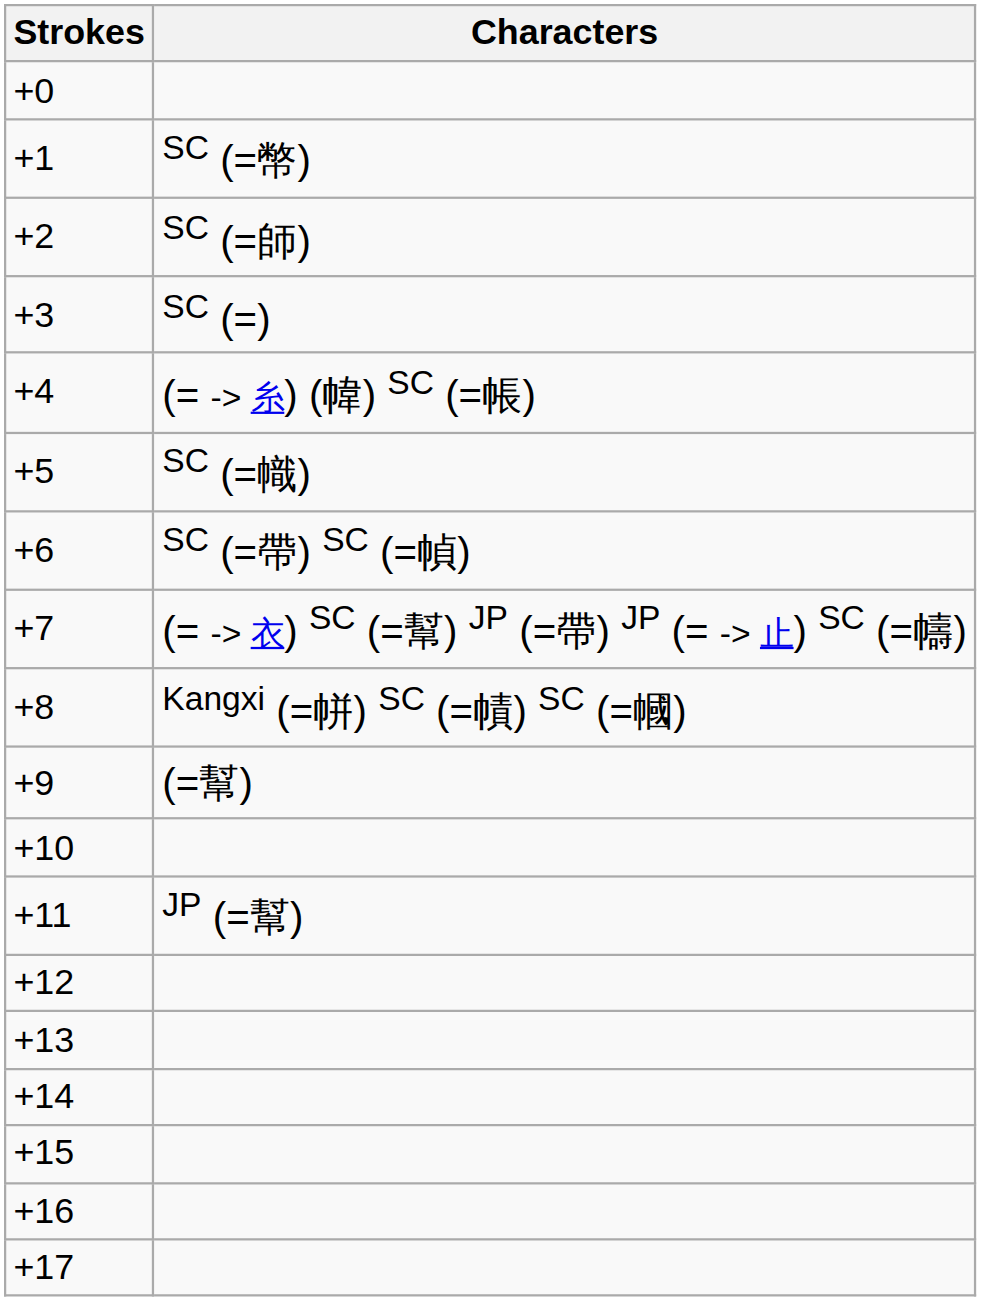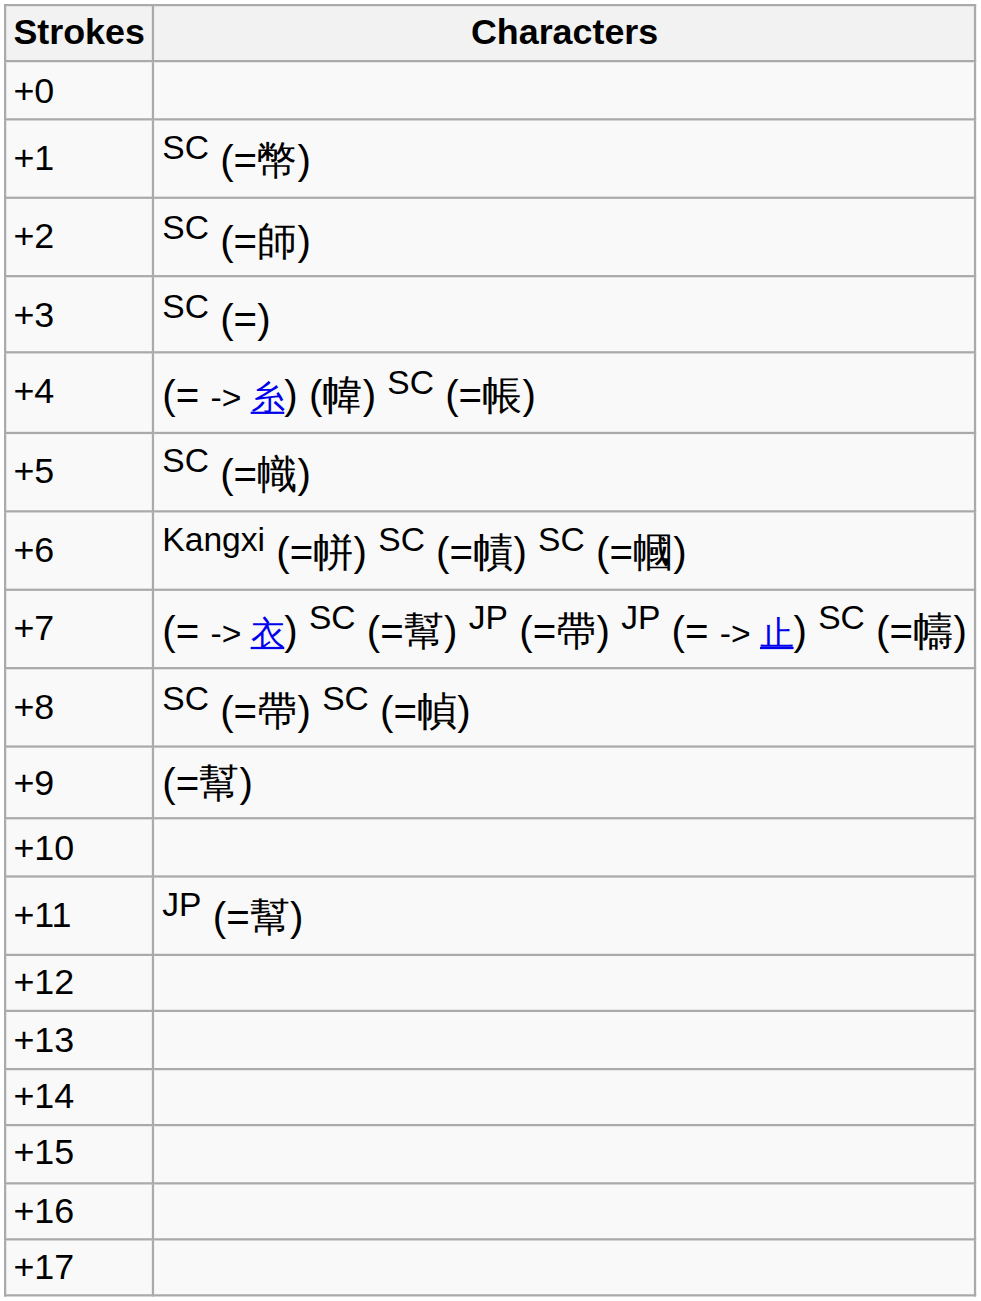 <table class="wikitable">
 <tr>
 <th>Strokes</th>
 <th>Characters</th>
 </tr>
 <tr --->
 <td>+0</td>
 <td style="font-size: large;"></td>
 </tr>
 <tr --->
 <td>+1</td>
 <td style="font-size: large;">  <sup>SC</sup> (=幣)</td>
 </tr>
 <tr --->
 <td>+2</td>
 <td style="font-size: large;">  <sup>SC</sup> (=師)</td>
 </tr>
 <tr --->
 <td>+3</td>
 <td style="font-size: large;">   <sup>SC</sup> (=)</td>
 </tr>
 <tr --->
 <td>+4</td>
 <td style="font-size: large;">   (= <small>-> <a href='#'>糸</a></small>)     (幃) <sup>SC</sup> (=帳)</td>
 </tr>
 <tr --->
 <td>+5</td>
 <td style="font-size: large;">           <sup>SC</sup> (=幟)</td>
 </tr>
 <tr --->
 <td>+6</td>
-<td style="font-size: large;">         <sup>SC</sup> (=帶) <sup>SC</sup> (=幀)</td>
+<td style="font-size: large;"><sup>Kangxi</sup> (=帡)         <sup>SC</sup> (=幘) <sup>SC</sup> (=幗)</td>
 </tr>
 <tr --->
 <td>+7</td>
 <td style="font-size: large;">     (= <small>-> <a href='#'>衣</a></small>)  <sup>SC</sup> (=幫) <sup>JP</sup> (=帶) <sup>JP</sup> (= <small>-> <a href='#'>止</a></small>) <sup>SC</sup> (=幬)</td>
 </tr>
 <tr --->
 <td>+8</td>
-<td style="font-size: large;"><sup>Kangxi</sup> (=帡)         <sup>SC</sup> (=幘) <sup>SC</sup> (=幗)</td>
+<td style="font-size: large;">         <sup>SC</sup> (=帶) <sup>SC</sup> (=幀)</td>
 </tr>
 <tr --->
 <td>+9</td>
 <td style="font-size: large;">           (=幫) </td>
 </tr>
 <tr --->
 <td>+10</td>
 <td style="font-size: large;">      </td>
 </tr>
 <tr --->
 <td>+11</td>
 <td style="font-size: large;">          <sup>JP</sup> (=幫) </td>
 </tr>
 <tr --->
 <td>+12</td>
 <td style="font-size: large;">         </td>
 </tr>
 <tr --->
 <td>+13</td>
 <td style="font-size: large;">   </td>
 </tr>
 <tr --->
 <td>+14</td>
 <td style="font-size: large;">  </td>
 </tr>
 <tr --->
 <td>+15</td>
 <td style="font-size: large;">  </td>
 </tr>
 <tr --->
 <td>+16</td>
 <td style="font-size: large;"></td>
 </tr>
 <tr --->
 <td>+17</td>
 <td style="font-size: large;"></td>
 </tr>
 </table>
